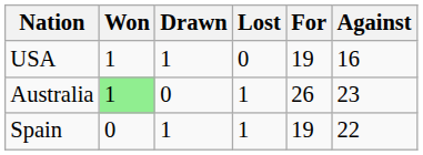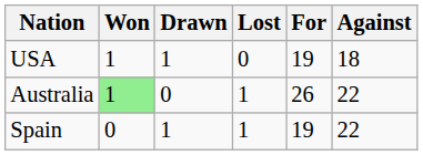 <table class="wikitable">
 <tr>
 <th>Nation</th>
 <th>Won</th>
 <th>Drawn</th>
 <th>Lost</th>
 <th>For</th>
 <th>Against</th>
 </tr>
 <tr>
 <td>USA</td>
 <td>1</td>
 <td>1</td>
 <td>0</td>
 <td>19</td>
-<td>16</td>
+<td>18</td>
 </tr>
 <tr>
 <td>Australia</td>
 <td style="background: lightgreen;">1</td>
 <td>0</td>
 <td>1</td>
 <td>26</td>
-<td>23</td>
+<td>22</td>
 </tr>
 <tr>
 <td>Spain</td>
 <td>0</td>
 <td>1</td>
 <td>1</td>
 <td>19</td>
 <td>22</td>
 </tr>
 </table>
